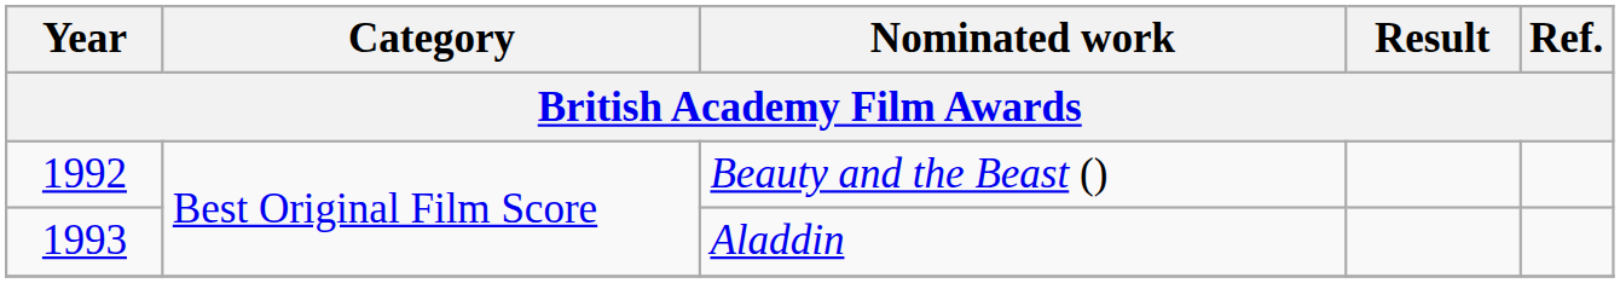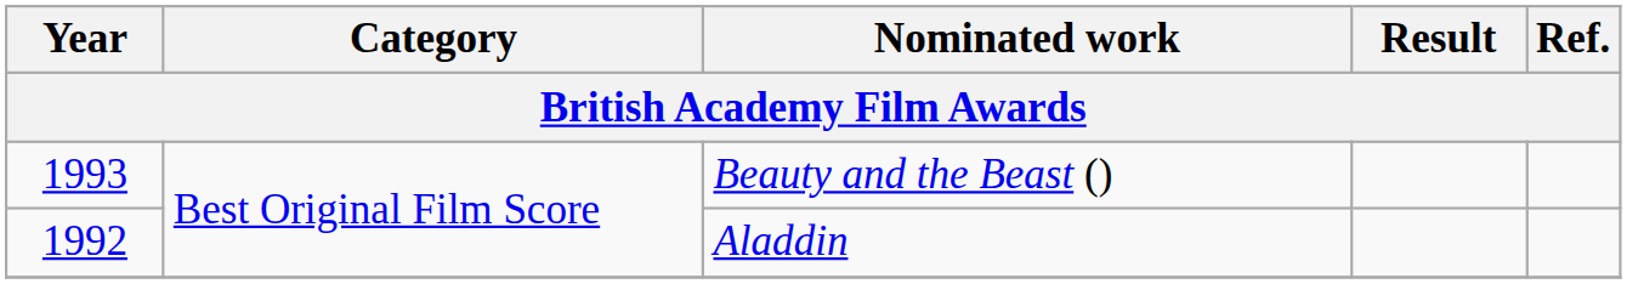 <table class=wikitable>
 <tr>
 <th scope="col" style="width:5em;">Year</th>
 <th scope="col" style="width:24em;">Category</th>
 <th scope="col" style="width:29em;">Nominated work</th>
 <th scope="col" style="width:5em;">Result</th>
 <th>Ref.</th>
 </tr>
 <tr>
 <th colspan=5><a href='#'>British Academy Film Awards</a></th>
 </tr>
 <tr>
-<td style="text-align:center;"><a href='#'>1992</a></td>
+<td style="text-align:center;"><a href='#'>1993</a></td>
 <td rowspan="2"><a href='#'>Best Original Film Score</a></td>
 <td><em><a href='#'>Beauty and the Beast</a></em> ()</td>
 <td></td>
 <td></td>
 </tr>
 <tr>
-<td style="text-align:center;"><a href='#'>1993</a></td>
+<td style="text-align:center;"><a href='#'>1992</a></td>
 <td><em><a href='#'>Aladdin</a></em></td>
 <td></td>
 <td></td>
 </tr>
 <tr>
 </tr>
 </table>
